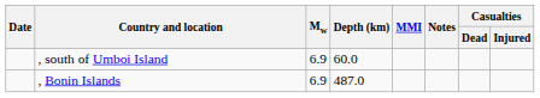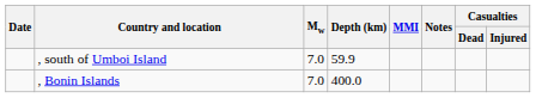 <table class="wikitable sortable sort-under" style="border:1px black; margin-left:1em;">
 <tr>
 <th rowspan="2"><small>Date</small></th>
 <th rowspan="2" style="width: 310px"><small>Country and location</small></th>
 <th rowspan="2"><small>M<sub>w</sub></small></th>
 <th rowspan="2"><small>Depth (km)</small></th>
 <th rowspan="2"><small><a href='#'>MMI</a></small></th>
 <th rowspan="2" class="unsortable"><small>Notes</small></th>
 <th colspan="2"><small>Casualties</small></th>
 </tr>
 <tr>
 <th><small>Dead</small></th>
 <th><small>Injured</small></th>
 </tr>
 <tr>
 <td></td>
 <td>, south of <a href='#'>Umboi Island</a></td>
-<td>6.9</td>
-<td>60.0</td>
+<td>7.0</td>
+<td>59.9</td>
 <td></td>
 <td></td>
 <td></td>
 <td></td>
 </tr>
 <tr>
 <td></td>
 <td>, <a href='#'>Bonin Islands</a></td>
-<td>6.9</td>
-<td>487.0</td>
+<td>7.0</td>
+<td>400.0</td>
 <td></td>
 <td></td>
 <td></td>
 <td></td>
 </tr>
 </table>
